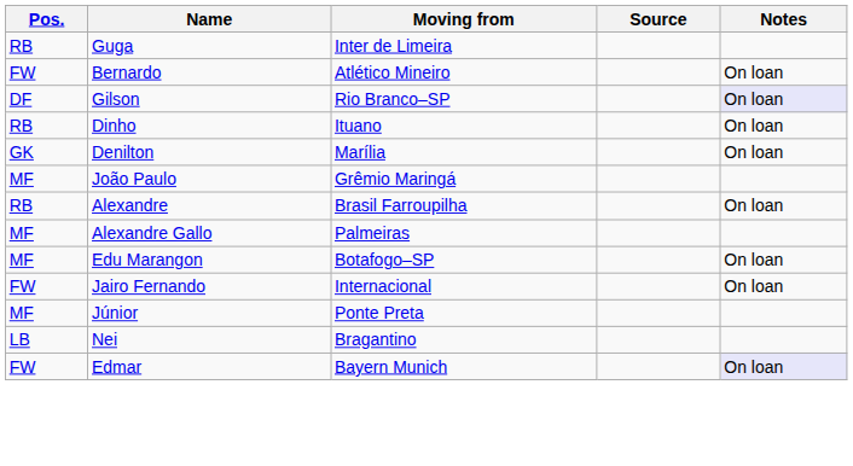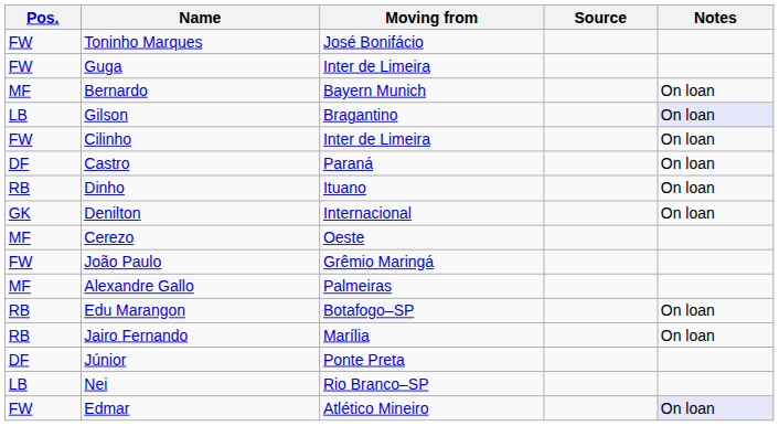 <table class="wikitable sortable" style="width:60%; text-align:center; font-size:95%; text-align:left;">
 <tr>
 <th><a href='#'>Pos.</a></th>
 <th>Name</th>
 <th>Moving from</th>
 <th>Source</th>
 <th>Notes</th>
 </tr>
 <tr>
-<td><a href='#'>RB</a></td>
+<td><a href='#'>FW</a></td>
+<td style="text-align:left;"> <a href='#'>Toninho Marques</a></td>
+<td style="text-align:left;"><a href='#'>José Bonifácio</a></td>
+<td></td>
+<td></td>
+</tr>
+<tr>
+<td><a href='#'>FW</a></td>
 <td style="text-align:left;"> <a href='#'>Guga</a></td>
 <td style="text-align:left;"><a href='#'>Inter de Limeira</a></td>
 <td></td>
 <td></td>
 </tr>
 <tr>
+<td><a href='#'>MF</a></td>
+<td style="text-align:left;"> <a href='#'>Bernardo</a></td>
+<td style="text-align:left;"><a href='#'>Bayern Munich</a> </td>
+<td></td>
+<td>On loan</td>
+</tr>
+<tr>
+<td><a href='#'>LB</a></td>
+<td style="text-align:left;"> <a href='#'>Gilson</a></td>
+<td style="text-align:left;"><a href='#'>Bragantino</a></td>
+<td></td>
+<td style="background: lavender;">On loan</td>
+</tr>
+<tr>
 <td><a href='#'>FW</a></td>
-<td style="text-align:left;"> <a href='#'>Bernardo</a></td>
-<td style="text-align:left;"><a href='#'>Atlético Mineiro</a></td>
+<td style="text-align:left;"> <a href='#'>Cilinho</a></td>
+<td style="text-align:left;"><a href='#'>Inter de Limeira</a></td>
 <td></td>
 <td>On loan</td>
 </tr>
 <tr>
 <td><a href='#'>DF</a></td>
-<td style="text-align:left;"> <a href='#'>Gilson</a></td>
-<td style="text-align:left;"><a href='#'>Rio Branco–SP</a></td>
+<td style="text-align:left;"> <a href='#'>Castro</a></td>
+<td style="text-align:left;"><a href='#'>Paraná</a></td>
 <td></td>
-<td style="background: lavender;">On loan</td>
+<td>On loan</td>
 </tr>
 <tr>
 <td><a href='#'>RB</a></td>
 <td style="text-align:left;"> <a href='#'>Dinho</a></td>
 <td style="text-align:left;"><a href='#'>Ituano</a></td>
 <td></td>
 <td>On loan</td>
 </tr>
 <tr>
 <td><a href='#'>GK</a></td>
 <td style="text-align:left;"> <a href='#'>Denilton</a></td>
-<td style="text-align:left;"><a href='#'>Marília</a></td>
+<td style="text-align:left;"><a href='#'>Internacional</a></td>
 <td></td>
 <td>On loan</td>
 </tr>
 <tr>
 <td><a href='#'>MF</a></td>
+<td style="text-align:left;"> <a href='#'>Cerezo</a></td>
+<td style="text-align:left;"><a href='#'>Oeste</a></td>
+<td></td>
+<td></td>
+</tr>
+<tr>
+<td><a href='#'>FW</a></td>
 <td style="text-align:left;"> <a href='#'>João Paulo</a></td>
 <td style="text-align:left;"><a href='#'>Grêmio Maringá</a></td>
 <td></td>
 <td></td>
-</tr>
-<tr>
-<td><a href='#'>RB</a></td>
-<td style="text-align:left;"> <a href='#'>Alexandre</a></td>
-<td style="text-align:left;"><a href='#'>Brasil Farroupilha</a></td>
-<td></td>
-<td>On loan</td>
 </tr>
 <tr>
 <td><a href='#'>MF</a></td>
 <td style="text-align:left;"> <a href='#'>Alexandre Gallo</a></td>
 <td style="text-align:left;"><a href='#'>Palmeiras</a></td>
 <td></td>
 <td></td>
 </tr>
 <tr>
-<td><a href='#'>MF</a></td>
+<td><a href='#'>RB</a></td>
 <td style="text-align:left;"> <a href='#'>Edu Marangon</a></td>
 <td style="text-align:left;"><a href='#'>Botafogo–SP</a></td>
 <td></td>
 <td>On loan</td>
 </tr>
 <tr>
-<td><a href='#'>FW</a></td>
+<td><a href='#'>RB</a></td>
 <td style="text-align:left;"> <a href='#'>Jairo Fernando</a></td>
-<td style="text-align:left;"><a href='#'>Internacional</a></td>
+<td style="text-align:left;"><a href='#'>Marília</a></td>
 <td></td>
 <td>On loan</td>
 </tr>
 <tr>
-<td><a href='#'>MF</a></td>
+<td><a href='#'>DF</a></td>
 <td style="text-align:left;"> <a href='#'>Júnior</a></td>
 <td style="text-align:left;"><a href='#'>Ponte Preta</a></td>
 <td></td>
 <td></td>
 </tr>
 <tr>
 <td><a href='#'>LB</a></td>
 <td style="text-align:left;"> <a href='#'>Nei</a></td>
-<td style="text-align:left;"><a href='#'>Bragantino</a></td>
+<td style="text-align:left;"><a href='#'>Rio Branco–SP</a></td>
 <td></td>
 <td></td>
 </tr>
 <tr>
 <td><a href='#'>FW</a></td>
 <td style="text-align:left;"> <a href='#'>Edmar</a></td>
-<td style="text-align:left;"><a href='#'>Bayern Munich</a> </td>
+<td style="text-align:left;"><a href='#'>Atlético Mineiro</a></td>
 <td></td>
 <td style="background: lavender;">On loan</td>
 </tr>
 </table>
